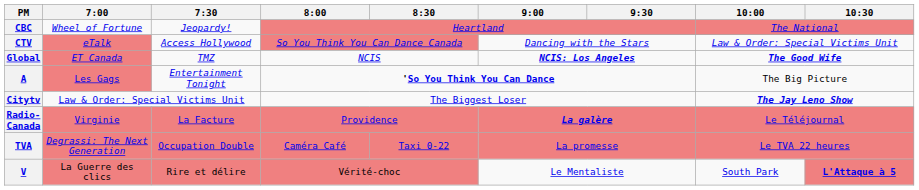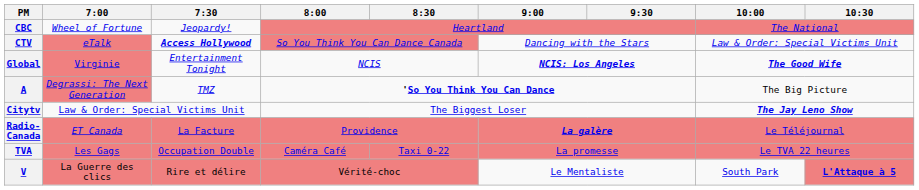 <table class="wikitable" style="width:100%;">
 <tr>
 <th style="width:4%;">PM</th>
 <th style="width:12%;">7:00</th>
 <th style="width:12%;">7:30</th>
 <th style="width:12%;">8:00</th>
 <th style="width:12%;">8:30</th>
 <th style="width:12%;">9:00</th>
 <th style="width:12%;">9:30</th>
 <th style="width:12%;">10:00</th>
 <th style="width:12%;">10:30</th>
 </tr>
 <tr style="text-align:center;">
 <th><a href='#'>CBC</a></th>
 <td style="text-align:center;"><em><a href='#'>Wheel of Fortune</a></em></td>
 <td style="text-align:center;"><em><a href='#'>Jeopardy!</a></em></td>
 <td colspan="4" style="background:#f08080;"><em><a href='#'>Heartland</a></em></td>
 <td colspan="2" style="background:#f08080;"><em><a href='#'>The National</a></em></td>
 </tr>
 <tr style="text-align:center;">
 <th><a href='#'>CTV</a></th>
 <td style="text-align:center; background:#f08080;"><em><a href='#'>eTalk</a></em></td>
-<td style="text-align:center;"><em><a href='#'>Access Hollywood</a></em></td>
+<td style="text-align:center;"><strong><em><a href='#'>Access Hollywood</a></em></strong></td>
 <td colspan="2"  style="text-align:center; background:#f08080;"><em><a href='#'>So You Think You Can Dance Canada</a></em></td>
 <td colspan="2" style="text-align:center;"><em><a href='#'>Dancing with the Stars</a></em></td>
 <td colspan="2" style="text-align:center;"><em><a href='#'>Law & Order: Special Victims Unit</a></em></td>
 </tr>
 <tr style="text-align:center;">
 <th><a href='#'>Global</a></th>
-<td style="text-align:center; background:#f08080;"><em><a href='#'>ET Canada</a></em></td>
-<td><em><a href='#'>TMZ</a></em></td>
+<td style="text-align:center; background:#f08080;"></em><a href='#'>Virginie</a><em></td>
+<td style="text-align:center;"><em><a href='#'>Entertainment Tonight</a></em></td>
 <td colspan="2" style="text-align:center;"><em><a href='#'>NCIS</a></em></td>
 <td colspan="2" style="text-align:center;"><strong><em><a href='#'>NCIS: Los Angeles</a></em></strong></td>
 <td colspan="2" style="text-align:center;"><strong><em><a href='#'>The Good Wife</a></em></strong></td>
 </tr>
 <tr style="text-align:center;">
 <th><a href='#'>A</a></th>
-<td style="text-align:center; background:#f08080;"></em><a href='#'>Les Gags</a><em></td>
-<td style="text-align:center;"><em><a href='#'>Entertainment Tonight</a></em></td>
+<td style="background:#f08080;"><em><a href='#'>Degrassi: The Next Generation</a></em></td>
+<td><em><a href='#'>TMZ</a></em></td>
 <td colspan="4"><strong>'<a href='#'>So You Think You Can Dance</a><em></td>
 <td colspan="2"></em>The Big Picture<em></td>
 </tr>
 <tr style="text-align:center;">
 <th><a href='#'>Citytv</a></th>
 <td colspan="2" style="text-align:center;"></em><a href='#'>Law & Order: Special Victims Unit</a><em></td>
 <td colspan="4" style="text-align:center;"></em><a href='#'>The Biggest Loser</a><em></td>
 <td colspan="2" style="text-align:center;"><strong><em><a href='#'>The Jay Leno Show</a></em></strong></td>
 </tr>
 <tr style="text-align:center;">
 <th><a href='#'>Radio-Canada</a></th>
-<td style="text-align:center; background:#f08080;"></em><a href='#'>Virginie</a><em></td>
+<td style="text-align:center; background:#f08080;"><em><a href='#'>ET Canada</a></em></td>
 <td style="text-align:center; background:#f08080;"></em><a href='#'>La Facture</a><em></td>
 <td colspan="2"  style="text-align:center; background:#f08080;"></em><a href='#'>Providence</a><em></td>
 <td colspan="2"  style="text-align:center; background:#f08080;"><strong><em><a href='#'>La galère</a></em></strong></td>
 <td colspan="2"  style="text-align:center; background:#f08080;"></em><a href='#'>Le Téléjournal</a><em></td>
 </tr>
 <tr style="text-align:center;">
 <th><a href='#'>TVA</a></th>
-<td style="background:#f08080;"><em><a href='#'>Degrassi: The Next Generation</a></em></td>
+<td style="text-align:center; background:#f08080;"></em><a href='#'>Les Gags</a><em></td>
 <td style="text-align:center; background:#f08080;"></em><a href='#'>Occupation Double</a><em></td>
 <td style="text-align:center; background:#f08080;"></em><a href='#'>Caméra Café</a><em></td>
 <td style="text-align:center; background:#f08080;"></em><a href='#'>Taxi 0-22</a><em></td>
 <td colspan="2"  style="text-align:center; background:#f08080;"></em><a href='#'>La promesse</a><em></td>
 <td colspan="2"  style="text-align:center; background:#f08080;"></em><a href='#'>Le TVA 22 heures</a><em></td>
 </tr>
 <tr style="text-align:center;">
 <th><a href='#'>V</a></th>
 <td style="text-align:center; background:#f08080;"></em>La Guerre des clics<em></td>
 <td style="text-align:center; background:#f08080;"></em>Rire et délire<em></td>
 <td colspan="2"  style="text-align:center; background:#f08080;"></em>Vérité-choc<em></td>
 <td colspan="2" style="text-align:center;"></em><a href='#'>Le Mentaliste</a><em></td>
 <td style="text-align:center;"></em><a href='#'>South Park</a><em></td>
 <td style="text-align:center; background:#f08080;"><strong></em><a href='#'>L'Attaque à 5</a><em></strong></td>
 </tr>
 </table>
